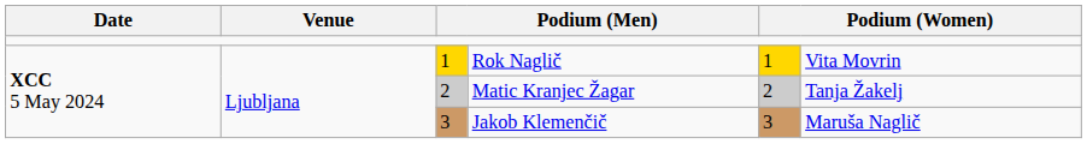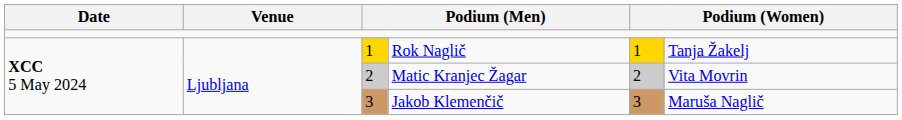 <table class="wikitable" width=70%>
 <tr>
 <th>Date</th>
 <th width=20%>Venue</th>
 <th colspan=2 width=30%>Podium (Men)</th>
 <th colspan=2 width=30%>Podium (Women)</th>
 </tr>
 <tr>
 <td colspan=6></td>
 </tr>
 <tr>
 <td rowspan=3><strong>XCC</strong> <br> 5 May 2024</td>
 <td rowspan=3><br><a href='#'>Ljubljana</a></td>
 <td bgcolor=FFD700>1</td>
 <td><a href='#'>Rok Naglič</a></td>
 <td bgcolor=FFD700>1</td>
-<td><a href='#'>Vita Movrin</a></td>
+<td><a href='#'>Tanja Žakelj</a></td>
 </tr>
 <tr>
 <td bgcolor=CCCCCC>2</td>
 <td><a href='#'>Matic Kranjec Žagar</a></td>
 <td bgcolor=CCCCCC>2</td>
-<td><a href='#'>Tanja Žakelj</a></td>
+<td><a href='#'>Vita Movrin</a></td>
 </tr>
 <tr>
 <td bgcolor=CC9966>3</td>
 <td><a href='#'>Jakob Klemenčič</a></td>
 <td bgcolor=CC9966>3</td>
 <td><a href='#'>Maruša Naglič</a></td>
 </tr>
 </table>
